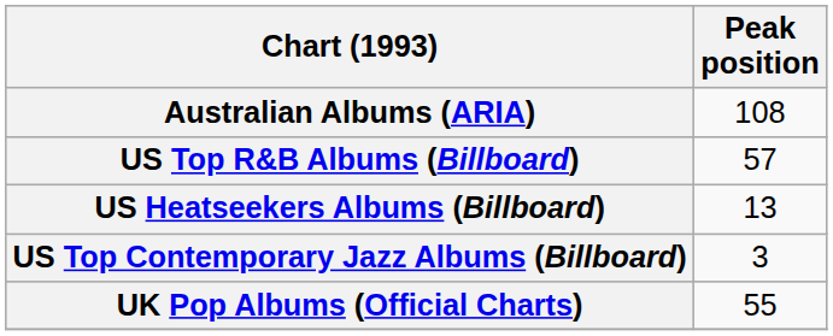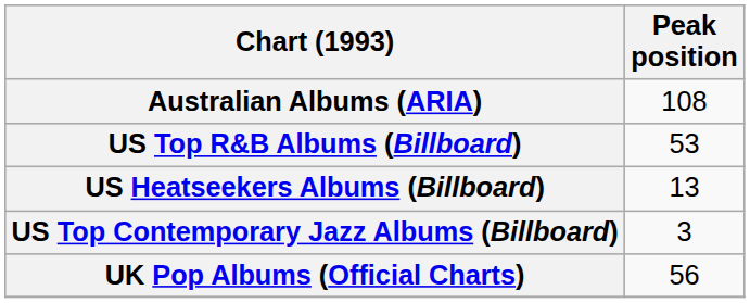 <table class="wikitable sortable plainrowheaders" style="text-align:center">
 <tr>
 <th scope="col">Chart (1993)</th>
 <th scope="col">Peak<br>position</th>
 </tr>
 <tr>
 <th scope="row">Australian Albums (<a href='#'>ARIA</a>)</th>
 <td>108</td>
 </tr>
 <tr>
 <th scope="row">US <a href='#'>Top R&B Albums</a> (<em><a href='#'>Billboard</a></em>)</th>
-<td>57</td>
+<td>53</td>
 </tr>
 <tr>
 <th scope="row">US <a href='#'>Heatseekers Albums</a> (<em>Billboard</em>)</th>
 <td>13</td>
 </tr>
 <tr>
 <th scope="row">US <a href='#'>Top Contemporary Jazz Albums</a> (<em>Billboard</em>)</th>
 <td>3</td>
 </tr>
 <tr>
 <th scope="row">UK <a href='#'>Pop Albums</a> (<a href='#'>Official Charts</a>)</th>
-<td>55</td>
+<td>56</td>
 </tr>
 <tr>
 </tr>
 </table>
